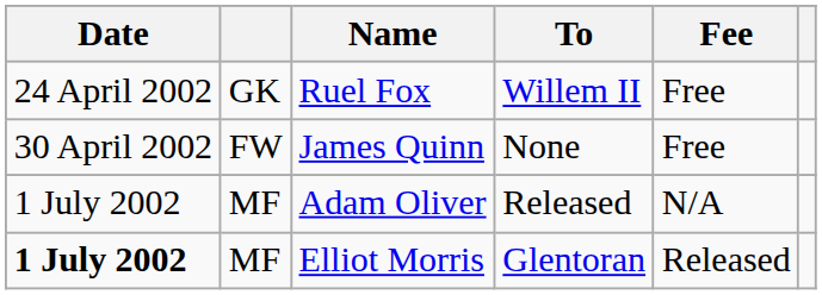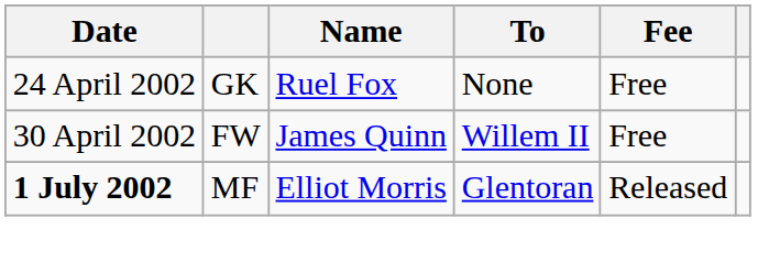 <table class="wikitable">
 <tr>
 <th scope=col>Date</th>
 <th scope=col></th>
 <th scope=col>Name</th>
 <th scope=col>To</th>
 <th scope=col>Fee</th>
 <th scope=col></th>
 </tr>
 <tr>
 <td>24 April 2002</td>
 <td>GK</td>
 <td><a href='#'>Ruel Fox</a></td>
-<td><a href='#'>Willem II</a></td>
+<td>None</td>
 <td>Free</td>
 <td></td>
 </tr>
 <tr>
 <td>30 April 2002</td>
 <td>FW</td>
 <td><a href='#'>James Quinn</a></td>
-<td>None</td>
+<td><a href='#'>Willem II</a></td>
 <td>Free</td>
-<td></td>
-</tr>
-<tr>
-<td>1 July 2002</td>
-<td>MF</td>
-<td><a href='#'>Adam Oliver</a></td>
-<td>Released</td>
-<td>N/A</td>
 <td></td>
 </tr>
 <tr>
 <td><strong>1 July 2002</strong></td>
 <td>MF</td>
 <td><a href='#'>Elliot Morris</a></td>
 <td><a href='#'>Glentoran</a></td>
 <td>Released</td>
 <td></td>
 </tr>
 </table>
